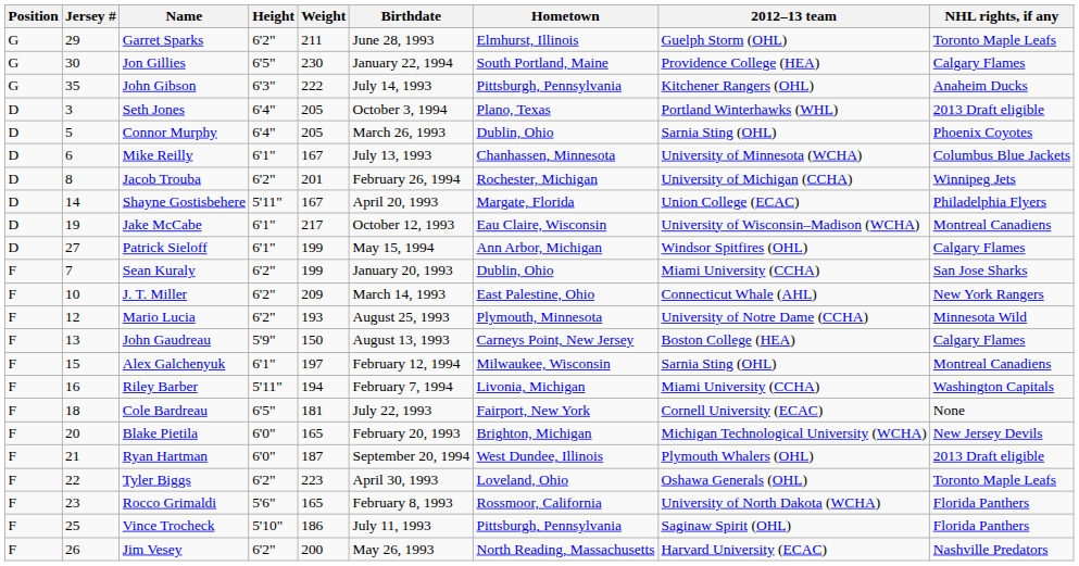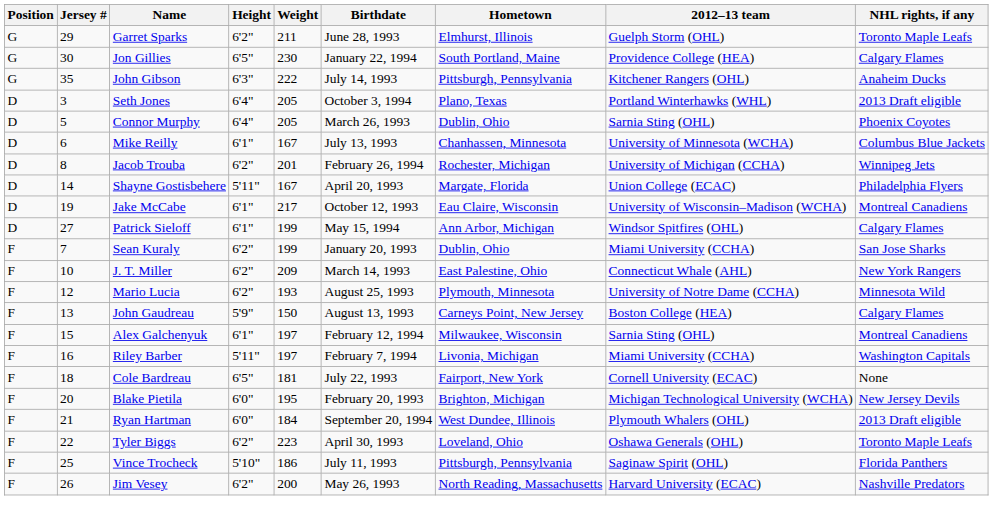 <table class="wikitable sortable">
 <tr>
 <th>Position</th>
 <th>Jersey #</th>
 <th>Name</th>
 <th>Height</th>
 <th>Weight</th>
 <th>Birthdate</th>
 <th>Hometown</th>
 <th>2012–13 team</th>
 <th>NHL rights, if any</th>
 </tr>
 <tr>
 <td>G</td>
 <td>29</td>
 <td><a href='#'>Garret Sparks</a></td>
 <td>6'2"</td>
 <td>211</td>
 <td>June 28, 1993</td>
 <td><a href='#'>Elmhurst, Illinois</a></td>
 <td><a href='#'>Guelph Storm</a> (<a href='#'>OHL</a>)</td>
 <td><a href='#'>Toronto Maple Leafs</a></td>
 </tr>
 <tr>
 <td>G</td>
 <td>30</td>
 <td><a href='#'>Jon Gillies</a></td>
 <td>6'5"</td>
 <td>230</td>
 <td>January 22, 1994</td>
 <td><a href='#'>South Portland, Maine</a></td>
 <td><a href='#'>Providence College</a> (<a href='#'>HEA</a>)</td>
 <td><a href='#'>Calgary Flames</a></td>
 </tr>
 <tr>
 <td>G</td>
 <td>35</td>
 <td><a href='#'>John Gibson</a></td>
 <td>6'3"</td>
 <td>222</td>
 <td>July 14, 1993</td>
 <td><a href='#'>Pittsburgh, Pennsylvania</a></td>
 <td><a href='#'>Kitchener Rangers</a> (<a href='#'>OHL</a>)</td>
 <td><a href='#'>Anaheim Ducks</a></td>
 </tr>
 <tr>
 <td>D</td>
 <td>3</td>
 <td><a href='#'>Seth Jones</a></td>
 <td>6'4"</td>
 <td>205</td>
 <td>October 3, 1994</td>
 <td><a href='#'>Plano, Texas</a></td>
 <td><a href='#'>Portland Winterhawks</a> (<a href='#'>WHL</a>)</td>
 <td><a href='#'>2013 Draft eligible</a></td>
 </tr>
 <tr>
 <td>D</td>
 <td>5</td>
 <td><a href='#'>Connor Murphy</a></td>
 <td>6'4"</td>
 <td>205</td>
 <td>March 26, 1993</td>
 <td><a href='#'>Dublin, Ohio</a></td>
 <td><a href='#'>Sarnia Sting</a> (<a href='#'>OHL</a>)</td>
 <td><a href='#'>Phoenix Coyotes</a></td>
 </tr>
 <tr>
 <td>D</td>
 <td>6</td>
 <td><a href='#'>Mike Reilly</a></td>
 <td>6'1"</td>
 <td>167</td>
 <td>July 13, 1993</td>
 <td><a href='#'>Chanhassen, Minnesota</a></td>
 <td><a href='#'>University of Minnesota</a> (<a href='#'>WCHA</a>)</td>
 <td><a href='#'>Columbus Blue Jackets</a></td>
 </tr>
 <tr>
 <td>D</td>
 <td>8</td>
 <td><a href='#'>Jacob Trouba</a></td>
 <td>6'2"</td>
 <td>201</td>
 <td>February 26, 1994</td>
 <td><a href='#'>Rochester, Michigan</a></td>
 <td><a href='#'>University of Michigan</a> (<a href='#'>CCHA</a>)</td>
 <td><a href='#'>Winnipeg Jets</a></td>
 </tr>
 <tr>
 <td>D</td>
 <td>14</td>
 <td><a href='#'>Shayne Gostisbehere</a></td>
 <td>5'11"</td>
 <td>167</td>
 <td>April 20, 1993</td>
 <td><a href='#'>Margate, Florida</a></td>
 <td><a href='#'>Union College</a> (<a href='#'>ECAC</a>)</td>
 <td><a href='#'>Philadelphia Flyers</a></td>
 </tr>
 <tr>
 <td>D</td>
 <td>19</td>
 <td><a href='#'>Jake McCabe</a></td>
 <td>6'1"</td>
 <td>217</td>
 <td>October 12, 1993</td>
 <td><a href='#'>Eau Claire, Wisconsin</a></td>
 <td><a href='#'>University of Wisconsin–Madison</a> (<a href='#'>WCHA</a>)</td>
 <td><a href='#'>Montreal Canadiens</a></td>
 </tr>
 <tr>
 <td>D</td>
 <td>27</td>
 <td><a href='#'>Patrick Sieloff</a></td>
 <td>6'1"</td>
 <td>199</td>
 <td>May 15, 1994</td>
 <td><a href='#'>Ann Arbor, Michigan</a></td>
 <td><a href='#'>Windsor Spitfires</a> (<a href='#'>OHL</a>)</td>
 <td><a href='#'>Calgary Flames</a></td>
 </tr>
 <tr>
 <td>F</td>
 <td>7</td>
 <td><a href='#'>Sean Kuraly</a></td>
 <td>6'2"</td>
 <td>199</td>
 <td>January 20, 1993</td>
 <td><a href='#'>Dublin, Ohio</a></td>
 <td><a href='#'>Miami University</a> (<a href='#'>CCHA</a>)</td>
 <td><a href='#'>San Jose Sharks</a></td>
 </tr>
 <tr>
 <td>F</td>
 <td>10</td>
 <td><a href='#'>J. T. Miller</a></td>
 <td>6'2"</td>
 <td>209</td>
 <td>March 14, 1993</td>
 <td><a href='#'>East Palestine, Ohio</a></td>
 <td><a href='#'>Connecticut Whale</a> (<a href='#'>AHL</a>)</td>
 <td><a href='#'>New York Rangers</a></td>
 </tr>
 <tr>
 <td>F</td>
 <td>12</td>
 <td><a href='#'>Mario Lucia</a></td>
 <td>6'2"</td>
 <td>193</td>
 <td>August 25, 1993</td>
 <td><a href='#'>Plymouth, Minnesota</a></td>
 <td><a href='#'>University of Notre Dame</a> (<a href='#'>CCHA</a>)</td>
 <td><a href='#'>Minnesota Wild</a></td>
 </tr>
 <tr>
 <td>F</td>
 <td>13</td>
 <td><a href='#'>John Gaudreau</a></td>
 <td>5'9"</td>
 <td>150</td>
 <td>August 13, 1993</td>
 <td><a href='#'>Carneys Point, New Jersey</a></td>
 <td><a href='#'>Boston College</a> (<a href='#'>HEA</a>)</td>
 <td><a href='#'>Calgary Flames</a></td>
 </tr>
 <tr>
 <td>F</td>
 <td>15</td>
 <td><a href='#'>Alex Galchenyuk</a></td>
 <td>6'1"</td>
 <td>197</td>
 <td>February 12, 1994</td>
 <td><a href='#'>Milwaukee, Wisconsin</a></td>
 <td><a href='#'>Sarnia Sting</a> (<a href='#'>OHL</a>)</td>
 <td><a href='#'>Montreal Canadiens</a></td>
 </tr>
 <tr>
 <td>F</td>
 <td>16</td>
 <td><a href='#'>Riley Barber</a></td>
 <td>5'11"</td>
-<td>194</td>
+<td>197</td>
 <td>February 7, 1994</td>
 <td><a href='#'>Livonia, Michigan</a></td>
 <td><a href='#'>Miami University</a> (<a href='#'>CCHA</a>)</td>
 <td><a href='#'>Washington Capitals</a></td>
 </tr>
 <tr>
 <td>F</td>
 <td>18</td>
 <td><a href='#'>Cole Bardreau</a></td>
 <td>6'5"</td>
 <td>181</td>
 <td>July 22, 1993</td>
 <td><a href='#'>Fairport, New York</a></td>
 <td><a href='#'>Cornell University</a> (<a href='#'>ECAC</a>)</td>
 <td>None</td>
 </tr>
 <tr>
 <td>F</td>
 <td>20</td>
 <td><a href='#'>Blake Pietila</a></td>
 <td>6'0"</td>
-<td>165</td>
+<td>195</td>
 <td>February 20, 1993</td>
 <td><a href='#'>Brighton, Michigan</a></td>
 <td><a href='#'>Michigan Technological University</a> (<a href='#'>WCHA</a>)</td>
 <td><a href='#'>New Jersey Devils</a></td>
 </tr>
 <tr>
 <td>F</td>
 <td>21</td>
 <td><a href='#'>Ryan Hartman</a></td>
 <td>6'0"</td>
-<td>187</td>
+<td>184</td>
 <td>September 20, 1994</td>
 <td><a href='#'>West Dundee, Illinois</a></td>
 <td><a href='#'>Plymouth Whalers</a> (<a href='#'>OHL</a>)</td>
 <td><a href='#'>2013 Draft eligible</a></td>
 </tr>
 <tr>
 <td>F</td>
 <td>22</td>
 <td><a href='#'>Tyler Biggs</a></td>
 <td>6'2"</td>
 <td>223</td>
 <td>April 30, 1993</td>
 <td><a href='#'>Loveland, Ohio</a></td>
 <td><a href='#'>Oshawa Generals</a> (<a href='#'>OHL</a>)</td>
 <td><a href='#'>Toronto Maple Leafs</a></td>
-</tr>
-<tr>
-<td>F</td>
-<td>23</td>
-<td><a href='#'>Rocco Grimaldi</a></td>
-<td>5'6"</td>
-<td>165</td>
-<td>February 8, 1993</td>
-<td><a href='#'>Rossmoor, California</a></td>
-<td><a href='#'>University of North Dakota</a> (<a href='#'>WCHA</a>)</td>
-<td><a href='#'>Florida Panthers</a></td>
 </tr>
 <tr>
 <td>F</td>
 <td>25</td>
 <td><a href='#'>Vince Trocheck</a></td>
 <td>5'10"</td>
 <td>186</td>
 <td>July 11, 1993</td>
 <td><a href='#'>Pittsburgh, Pennsylvania</a></td>
 <td><a href='#'>Saginaw Spirit</a> (<a href='#'>OHL</a>)</td>
 <td><a href='#'>Florida Panthers</a></td>
 </tr>
 <tr>
 <td>F</td>
 <td>26</td>
 <td><a href='#'>Jim Vesey</a></td>
 <td>6'2"</td>
 <td>200</td>
 <td>May 26, 1993</td>
 <td><a href='#'>North Reading, Massachusetts</a></td>
 <td><a href='#'>Harvard University</a> (<a href='#'>ECAC</a>)</td>
 <td><a href='#'>Nashville Predators</a></td>
 </tr>
 </table>
